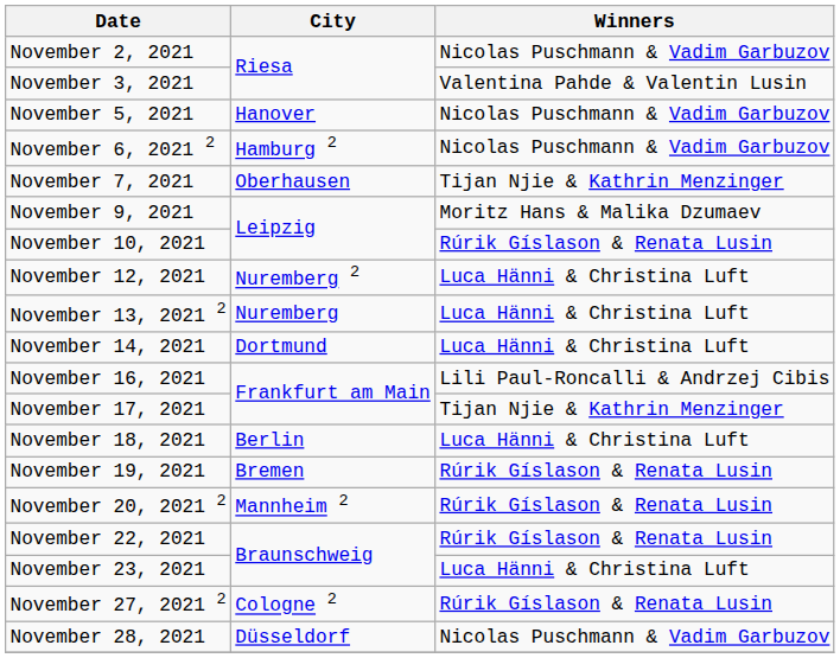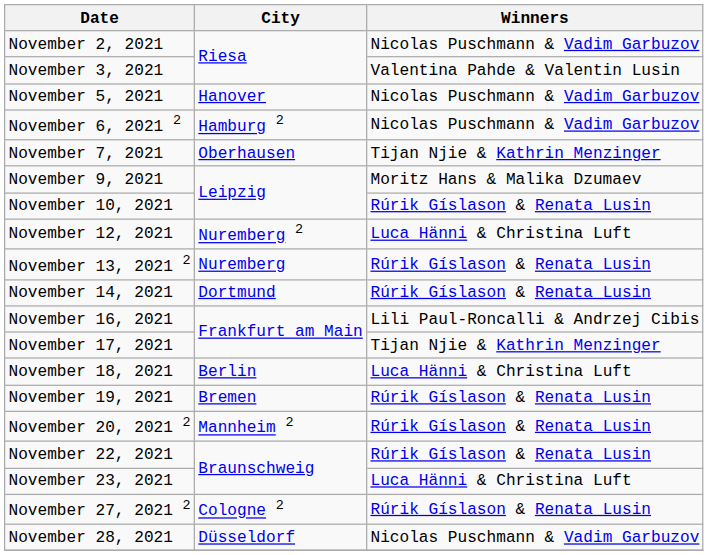 <table class="wikitable">
 <tr>
 <th>Date</th>
 <th>City</th>
 <th>Winners</th>
 </tr>
 <tr>
 <td>November 2, 2021</td>
 <td rowspan="2"><a href='#'>Riesa</a></td>
 <td>Nicolas Puschmann & <a href='#'>Vadim Garbuzov</a></td>
 </tr>
 <tr>
 <td>November 3, 2021</td>
 <td>Valentina Pahde & Valentin Lusin</td>
 </tr>
 <tr>
 <td>November 5, 2021</td>
 <td><a href='#'>Hanover</a></td>
 <td>Nicolas Puschmann & <a href='#'>Vadim Garbuzov</a></td>
 </tr>
 <tr>
 <td>November 6, 2021 <sup>2</sup></td>
 <td><a href='#'>Hamburg</a> <sup>2</sup></td>
 <td>Nicolas Puschmann & <a href='#'>Vadim Garbuzov</a></td>
 </tr>
 <tr>
 <td>November 7, 2021</td>
 <td><a href='#'>Oberhausen</a></td>
 <td>Tijan Njie & <a href='#'>Kathrin Menzinger</a></td>
 </tr>
 <tr>
 <td>November 9, 2021</td>
 <td rowspan="2"><a href='#'>Leipzig</a></td>
 <td>Moritz Hans & Malika Dzumaev</td>
 </tr>
 <tr>
 <td>November 10, 2021</td>
 <td><a href='#'>Rúrik Gíslason</a> & <a href='#'>Renata Lusin</a></td>
 </tr>
 <tr>
 <td>November 12, 2021</td>
 <td><a href='#'>Nuremberg</a> <sup>2</sup></td>
 <td><a href='#'>Luca Hänni</a> & Christina Luft</td>
 </tr>
 <tr>
 <td>November 13, 2021 <sup>2</sup></td>
 <td><a href='#'>Nuremberg</a></td>
-<td><a href='#'>Luca Hänni</a> & Christina Luft</td>
+<td><a href='#'>Rúrik Gíslason</a> & <a href='#'>Renata Lusin</a></td>
 </tr>
 <tr>
 <td>November 14, 2021</td>
 <td><a href='#'>Dortmund</a></td>
-<td><a href='#'>Luca Hänni</a> & Christina Luft</td>
+<td><a href='#'>Rúrik Gíslason</a> & <a href='#'>Renata Lusin</a></td>
 </tr>
 <tr>
 <td>November 16, 2021</td>
 <td rowspan="2"><a href='#'>Frankfurt am Main</a></td>
 <td>Lili Paul-Roncalli & Andrzej Cibis</td>
 </tr>
 <tr>
 <td>November 17, 2021</td>
 <td>Tijan Njie & <a href='#'>Kathrin Menzinger</a></td>
 </tr>
 <tr>
 <td>November 18, 2021</td>
 <td><a href='#'>Berlin</a></td>
 <td><a href='#'>Luca Hänni</a> & Christina Luft</td>
 </tr>
 <tr>
 <td>November 19, 2021</td>
 <td><a href='#'>Bremen</a></td>
 <td><a href='#'>Rúrik Gíslason</a> & <a href='#'>Renata Lusin</a></td>
 </tr>
 <tr>
 <td>November 20, 2021 <sup>2</sup></td>
 <td><a href='#'>Mannheim</a> <sup>2</sup></td>
 <td><a href='#'>Rúrik Gíslason</a> & <a href='#'>Renata Lusin</a></td>
 </tr>
 <tr>
 <td>November 22, 2021</td>
 <td rowspan="2"><a href='#'>Braunschweig</a></td>
 <td><a href='#'>Rúrik Gíslason</a> & <a href='#'>Renata Lusin</a></td>
 </tr>
 <tr>
 <td>November 23, 2021</td>
 <td><a href='#'>Luca Hänni</a> & Christina Luft</td>
 </tr>
 <tr>
 <td>November 27, 2021 <sup>2</sup></td>
 <td><a href='#'>Cologne</a> <sup>2</sup></td>
 <td><a href='#'>Rúrik Gíslason</a> & <a href='#'>Renata Lusin</a></td>
 </tr>
 <tr>
 <td>November 28, 2021</td>
 <td><a href='#'>Düsseldorf</a></td>
 <td>Nicolas Puschmann & <a href='#'>Vadim Garbuzov</a></td>
 </tr>
 <tr>
 </tr>
 </table>
